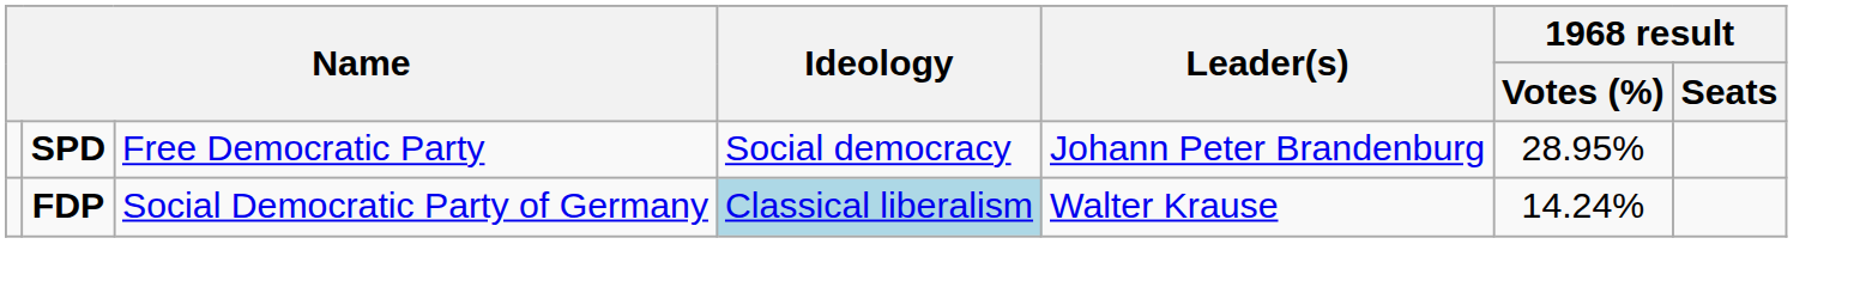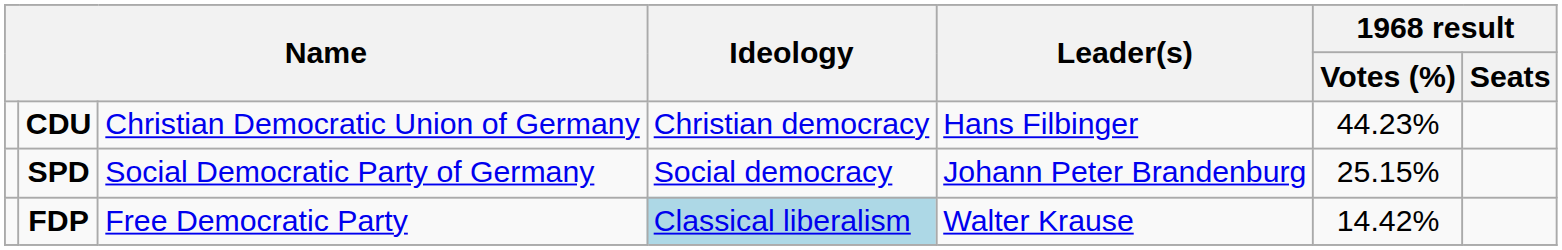 <table class="wikitable">
 <tr>
 <th rowspan=2 colspan=3>Name</th>
 <th rowspan=2>Ideology</th>
 <th rowspan=2>Leader(s)</th>
 <th colspan=2>1968 result</th>
 </tr>
 <tr>
 <th>Votes (%)</th>
 <th>Seats</th>
 </tr>
 <tr>
 <td bgcolor=></td>
+<td align=center><strong>CDU</strong></td>
+<td><a href='#'>Christian Democratic Union of Germany</a><br></td>
+<td><a href='#'>Christian democracy</a></td>
+<td><a href='#'>Hans Filbinger</a></td>
+<td align=center>44.23%</td>
+<td></td>
+</tr>
+<tr>
+<td bgcolor=></td>
 <td align=center><strong>SPD</strong></td>
-<td><a href='#'>Free Democratic Party</a><br></td>
+<td><a href='#'>Social Democratic Party of Germany</a><br></td>
 <td><a href='#'>Social democracy</a></td>
 <td><a href='#'>Johann Peter Brandenburg</a></td>
-<td align=center>28.95%</td>
+<td align=center>25.15%</td>
 <td></td>
 </tr>
 <tr>
 <td bgcolor=></td>
 <td align=center><strong>FDP</strong></td>
-<td><a href='#'>Social Democratic Party of Germany</a><br></td>
+<td><a href='#'>Free Democratic Party</a><br></td>
 <td style="background: lightblue;"><a href='#'>Classical liberalism</a></td>
 <td><a href='#'>Walter Krause</a></td>
-<td align=center>14.24%</td>
+<td align=center>14.42%</td>
 <td></td>
 </tr>
 </table>
